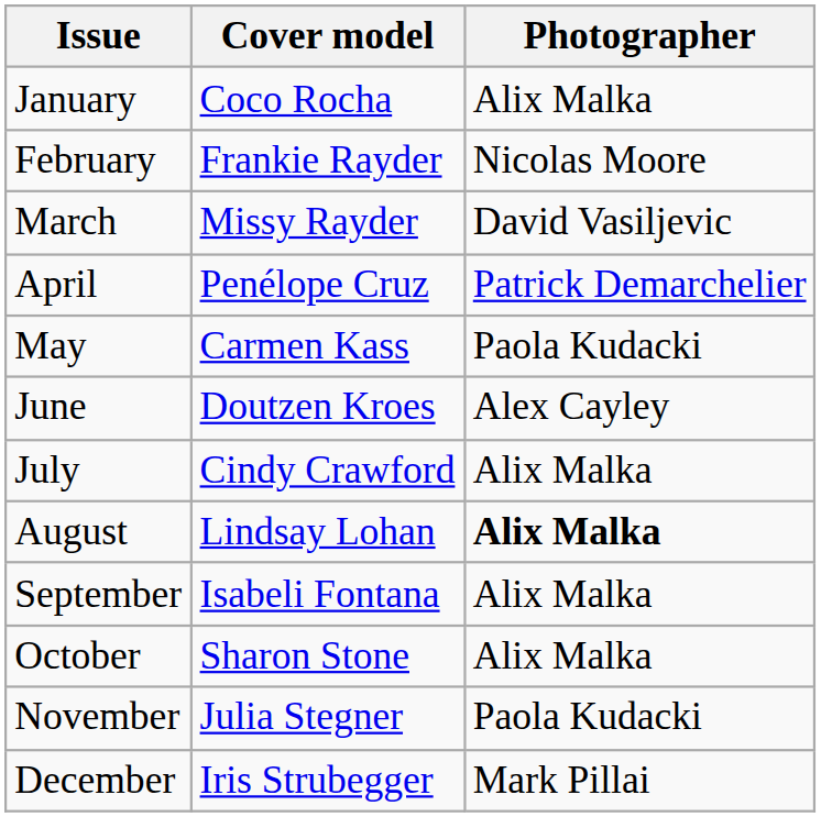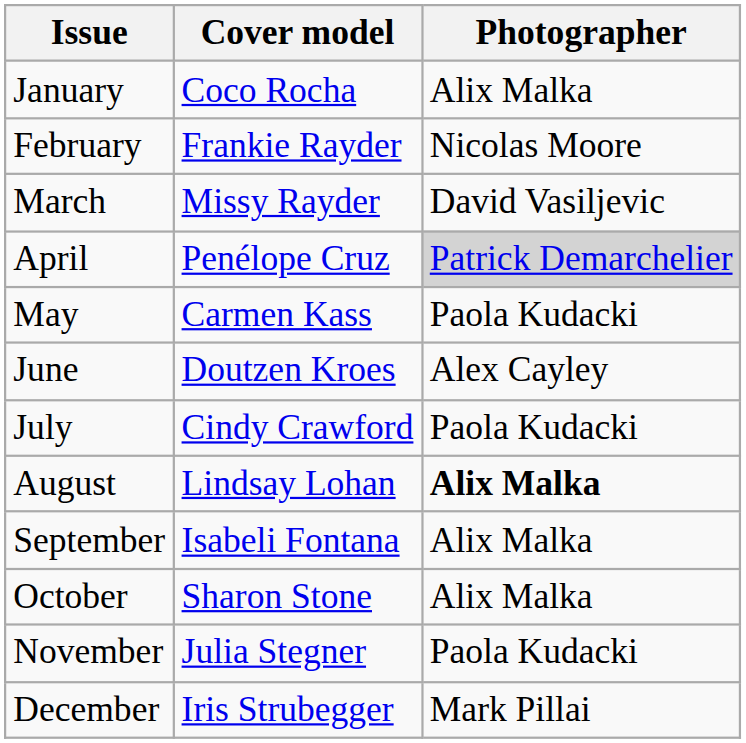 <table class="wikitable">
 <tr>
 <th>Issue</th>
 <th>Cover model</th>
 <th>Photographer</th>
 </tr>
 <tr>
 <td>January</td>
 <td><a href='#'>Coco Rocha</a></td>
 <td>Alix Malka</td>
 </tr>
 <tr>
 <td>February</td>
 <td><a href='#'>Frankie Rayder</a></td>
 <td>Nicolas Moore</td>
 </tr>
 <tr>
 <td>March</td>
 <td><a href='#'>Missy Rayder</a></td>
 <td>David Vasiljevic</td>
 </tr>
 <tr>
 <td>April</td>
 <td><a href='#'>Penélope Cruz</a></td>
-<td><a href='#'>Patrick Demarchelier</a></td>
+<td style="background: lightgrey;"><a href='#'>Patrick Demarchelier</a></td>
 </tr>
 <tr>
 <td>May</td>
 <td><a href='#'>Carmen Kass</a></td>
 <td>Paola Kudacki</td>
 </tr>
 <tr>
 <td>June</td>
 <td><a href='#'>Doutzen Kroes</a></td>
 <td>Alex Cayley</td>
 </tr>
 <tr>
 <td>July</td>
 <td><a href='#'>Cindy Crawford</a></td>
-<td>Alix Malka</td>
+<td>Paola Kudacki</td>
 </tr>
 <tr>
 <td>August</td>
 <td><a href='#'>Lindsay Lohan</a></td>
 <td><strong>Alix Malka</strong></td>
 </tr>
 <tr>
 <td>September</td>
 <td><a href='#'>Isabeli Fontana</a></td>
 <td>Alix Malka</td>
 </tr>
 <tr>
 <td>October</td>
 <td><a href='#'>Sharon Stone</a></td>
 <td>Alix Malka</td>
 </tr>
 <tr>
 <td>November</td>
 <td><a href='#'>Julia Stegner</a></td>
 <td>Paola Kudacki</td>
 </tr>
 <tr>
 <td>December</td>
 <td><a href='#'>Iris Strubegger</a></td>
 <td>Mark Pillai</td>
 </tr>
 </table>
